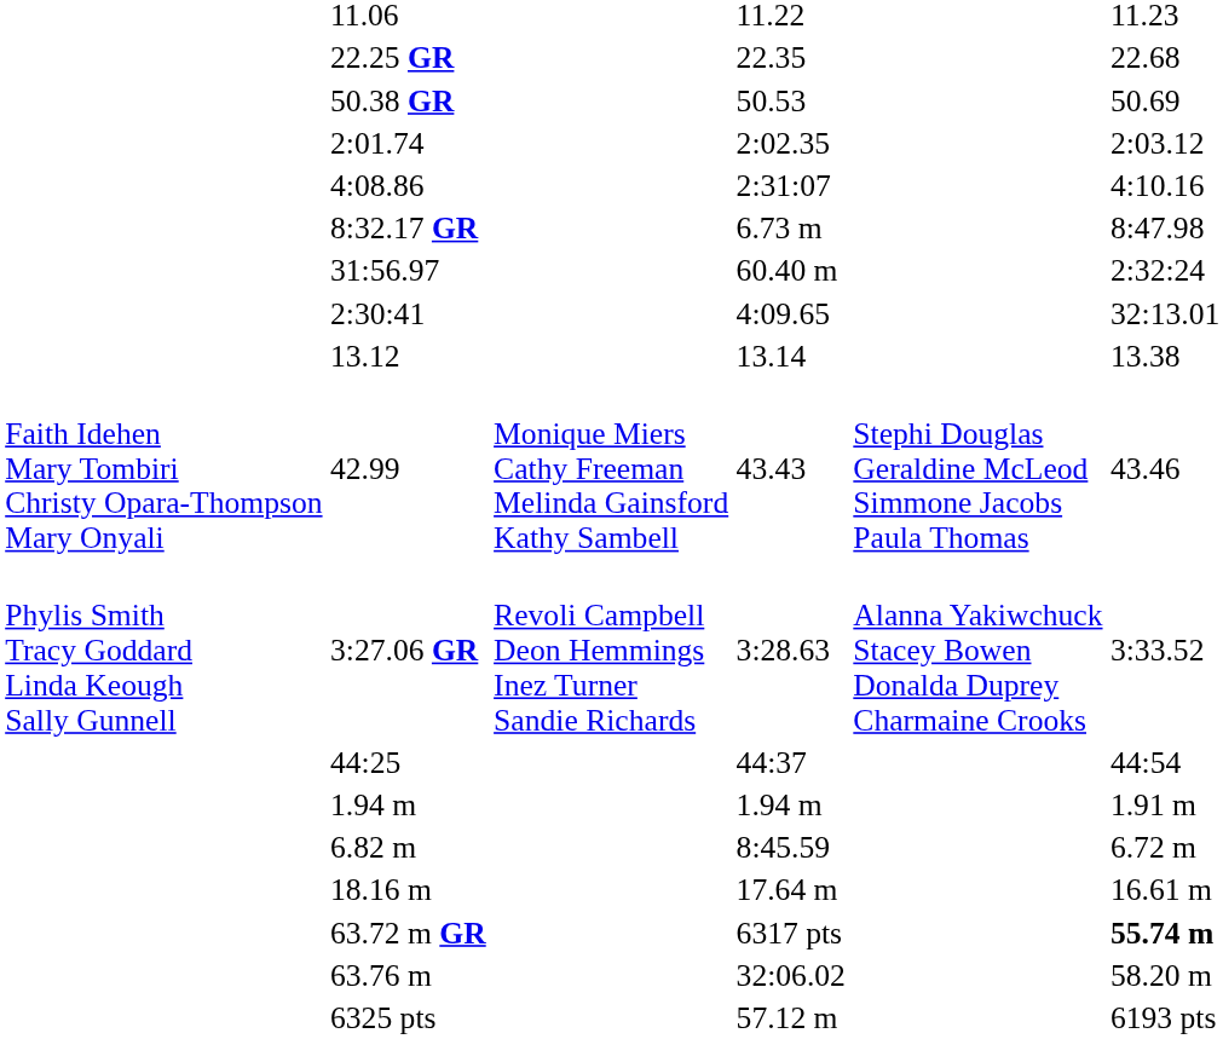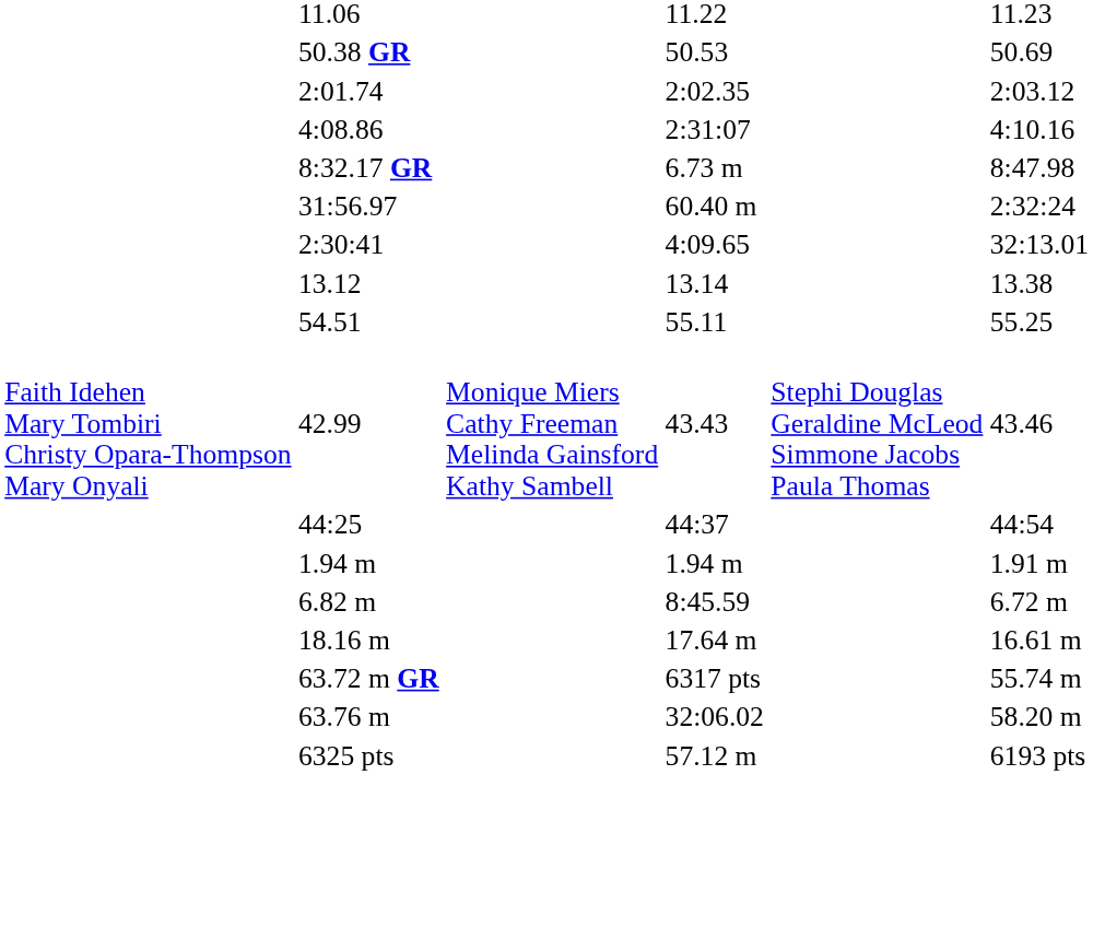 <table>
 <tr>
 <td></td>
 <td></td>
 <td>11.06</td>
 <td></td>
 <td>11.22</td>
 <td></td>
 <td>11.23</td>
-</tr>
-<tr>
-<td></td>
-<td></td>
-<td>22.25 <strong><a href='#'>GR</a></strong></td>
-<td></td>
-<td>22.35</td>
-<td></td>
-<td>22.68</td>
 </tr>
 <tr>
 <td></td>
 <td></td>
 <td>50.38 <strong><a href='#'>GR</a></strong></td>
 <td></td>
 <td>50.53</td>
 <td></td>
 <td>50.69</td>
 </tr>
 <tr>
 <td></td>
 <td></td>
 <td>2:01.74</td>
 <td></td>
 <td>2:02.35</td>
 <td></td>
 <td>2:03.12</td>
 </tr>
 <tr>
 <td></td>
 <td></td>
 <td>4:08.86</td>
 <td></td>
 <td>2:31:07</td>
 <td></td>
 <td>4:10.16</td>
 </tr>
 <tr>
 <td></td>
 <td></td>
 <td>8:32.17 <strong><a href='#'>GR</a></strong></td>
 <td></td>
 <td>6.73 m</td>
 <td></td>
 <td>8:47.98</td>
 </tr>
 <tr>
 <td></td>
 <td></td>
 <td>31:56.97</td>
 <td></td>
 <td>60.40 m</td>
 <td></td>
 <td>2:32:24</td>
 </tr>
 <tr>
 <td></td>
 <td></td>
 <td>2:30:41</td>
 <td></td>
 <td>4:09.65</td>
 <td></td>
 <td>32:13.01</td>
 </tr>
 <tr>
 <td></td>
 <td></td>
 <td>13.12</td>
 <td></td>
 <td>13.14</td>
 <td></td>
 <td>13.38</td>
 </tr>
 <tr>
 <td></td>
+<td></td>
+<td>54.51</td>
+<td></td>
+<td>55.11</td>
+<td></td>
+<td>55.25</td>
+</tr>
+<tr>
+<td></td>
 <td><br><a href='#'>Faith Idehen</a><br><a href='#'>Mary Tombiri</a><br><a href='#'>Christy Opara-Thompson</a><br><a href='#'>Mary Onyali</a></td>
 <td>42.99</td>
 <td><br><a href='#'>Monique Miers</a><br><a href='#'>Cathy Freeman</a><br><a href='#'>Melinda Gainsford</a><br><a href='#'>Kathy Sambell</a></td>
 <td>43.43</td>
 <td><br><a href='#'>Stephi Douglas</a><br><a href='#'>Geraldine McLeod</a><br><a href='#'>Simmone Jacobs</a><br><a href='#'>Paula Thomas</a></td>
 <td>43.46</td>
-</tr>
-<tr>
-<td></td>
-<td><br><a href='#'>Phylis Smith</a><br><a href='#'>Tracy Goddard</a><br><a href='#'>Linda Keough</a><br><a href='#'>Sally Gunnell</a></td>
-<td>3:27.06 <strong><a href='#'>GR</a></strong></td>
-<td><br><a href='#'>Revoli Campbell</a><br><a href='#'>Deon Hemmings</a><br><a href='#'>Inez Turner</a><br><a href='#'>Sandie Richards</a></td>
-<td>3:28.63</td>
-<td><br><a href='#'>Alanna Yakiwchuck</a><br><a href='#'>Stacey Bowen</a><br><a href='#'>Donalda Duprey</a><br><a href='#'>Charmaine Crooks</a></td>
-<td>3:33.52</td>
 </tr>
 <tr>
 <td></td>
 <td></td>
 <td>44:25</td>
 <td></td>
 <td>44:37</td>
 <td></td>
 <td>44:54</td>
 </tr>
 <tr>
 <td></td>
 <td></td>
 <td>1.94 m</td>
 <td></td>
 <td>1.94 m</td>
 <td></td>
 <td>1.91 m</td>
 </tr>
 <tr>
 <td></td>
 <td></td>
 <td>6.82 m</td>
 <td></td>
 <td>8:45.59</td>
 <td></td>
 <td>6.72 m</td>
 </tr>
 <tr>
 <td></td>
 <td></td>
 <td>18.16 m</td>
 <td></td>
 <td>17.64 m</td>
 <td></td>
 <td>16.61 m</td>
 </tr>
 <tr>
 <td></td>
 <td></td>
 <td>63.72 m <strong><a href='#'>GR</a></strong></td>
 <td></td>
 <td>6317 pts</td>
 <td></td>
-<td><strong>55.74 m</strong></td>
+<td>55.74 m</td>
 </tr>
 <tr>
 <td></td>
 <td></td>
 <td>63.76 m</td>
 <td></td>
 <td>32:06.02</td>
 <td></td>
 <td>58.20 m</td>
 </tr>
 <tr>
 <td></td>
 <td></td>
 <td>6325 pts</td>
 <td></td>
 <td>57.12 m</td>
 <td></td>
 <td>6193 pts</td>
 </tr>
 </table>
